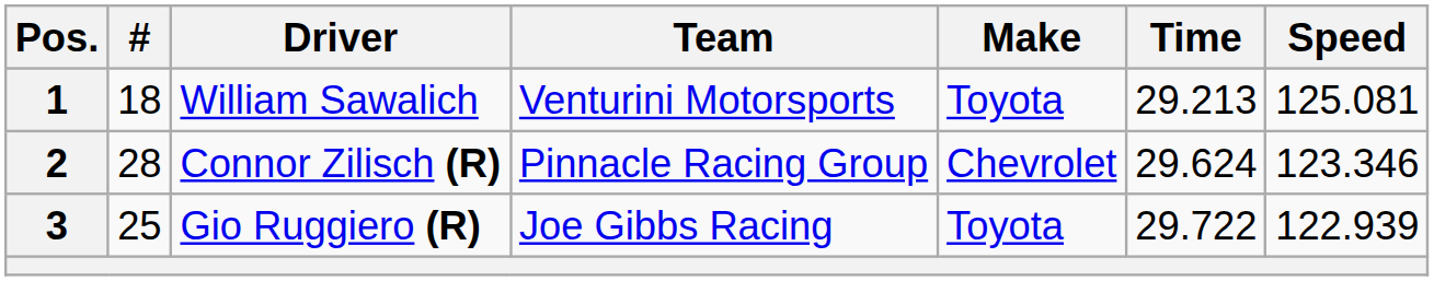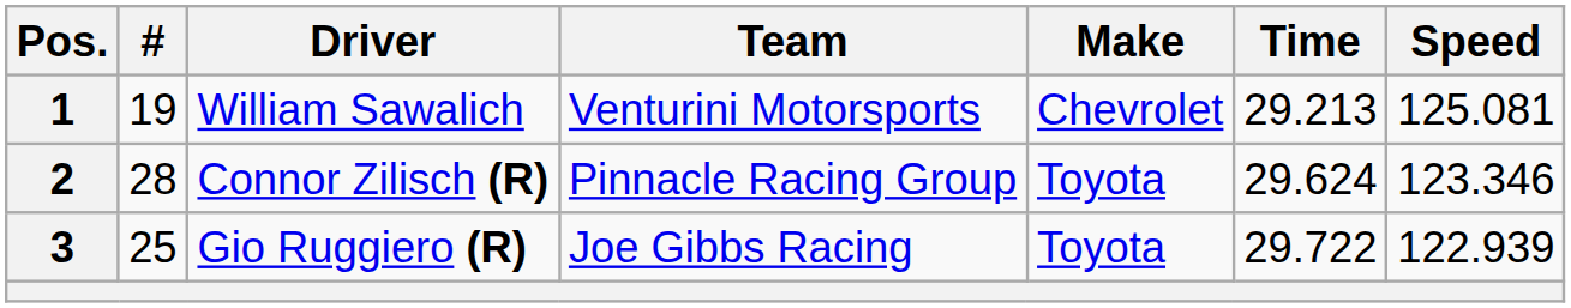 <table class="wikitable" style="font-size: 95%;">
 <tr>
 <th>Pos.</th>
 <th>#</th>
 <th>Driver</th>
 <th>Team</th>
 <th>Make</th>
 <th>Time</th>
 <th>Speed</th>
 </tr>
 <tr>
 <th>1</th>
-<td>18</td>
+<td>19</td>
 <td><a href='#'>William Sawalich</a></td>
 <td><a href='#'>Venturini Motorsports</a></td>
-<td><a href='#'>Toyota</a></td>
+<td><a href='#'>Chevrolet</a></td>
 <td>29.213</td>
 <td>125.081</td>
 </tr>
 <tr>
 <th>2</th>
 <td>28</td>
 <td><a href='#'>Connor Zilisch</a> <strong>(R)</strong></td>
 <td><a href='#'>Pinnacle Racing Group</a></td>
-<td><a href='#'>Chevrolet</a></td>
+<td><a href='#'>Toyota</a></td>
 <td>29.624</td>
 <td>123.346</td>
 </tr>
 <tr>
 <th>3</th>
 <td>25</td>
 <td><a href='#'>Gio Ruggiero</a> <strong>(R)</strong></td>
 <td><a href='#'>Joe Gibbs Racing</a></td>
 <td><a href='#'>Toyota</a></td>
 <td>29.722</td>
 <td>122.939</td>
 </tr>
 <tr>
 <th colspan="7"></th>
 </tr>
 </table>
